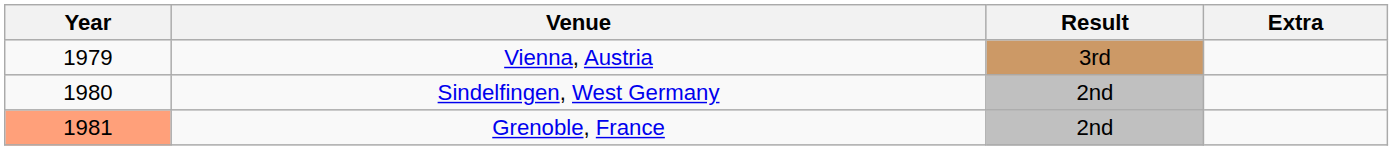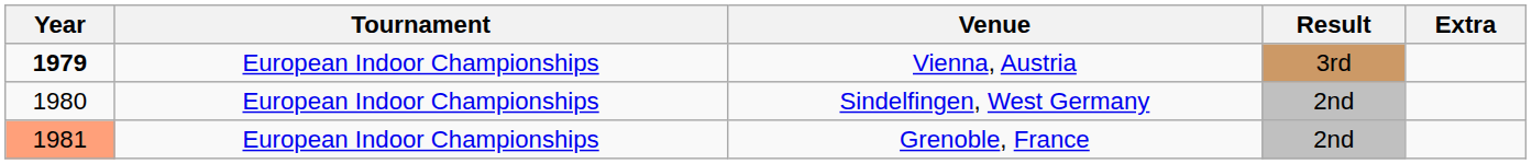 <table class="wikitable" style=" text-align:center; font-size:95%;" width="75%">
 <tr>
 <th>Year</th>
+<th>Tournament</th>
 <th>Venue</th>
 <th>Result</th>
 <th>Extra</th>
 </tr>
 <tr>
-<td>1979</td>
+<td><strong>1979</strong></td>
+<td><a href='#'>European Indoor Championships</a></td>
 <td><a href='#'>Vienna</a>, <a href='#'>Austria</a></td>
 <td bgcolor="cc9966" align="center">3rd</td>
 <td></td>
 </tr>
 <tr>
 <td>1980</td>
+<td><a href='#'>European Indoor Championships</a></td>
 <td><a href='#'>Sindelfingen</a>, <a href='#'>West Germany</a></td>
 <td bgcolor="silver" align="center">2nd</td>
 <td></td>
 </tr>
 <tr>
 <td style="background: lightsalmon;">1981</td>
+<td><a href='#'>European Indoor Championships</a></td>
 <td><a href='#'>Grenoble</a>, <a href='#'>France</a></td>
 <td bgcolor="silver" align="center">2nd</td>
 <td></td>
 </tr>
 </table>
